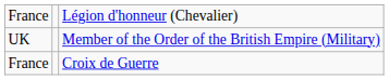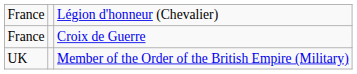 <table class="wikitable">
 <tr>
 <td>France</td>
 <td></td>
 <td><a href='#'>Légion d'honneur</a> (Chevalier)</td>
 </tr>
 <tr>
+<td>France</td>
+<td></td>
+<td><a href='#'>Croix de Guerre</a></td>
+</tr>
+<tr>
 <td>UK</td>
 <td></td>
 <td><a href='#'>Member of the Order of the British Empire (Military)</a></td>
 </tr>
-<tr>
-<td>France</td>
-<td></td>
-<td><a href='#'>Croix de Guerre</a></td>
-</tr>
 </table>
